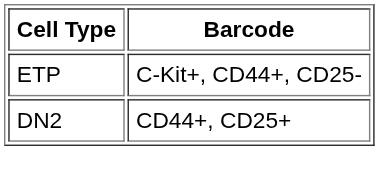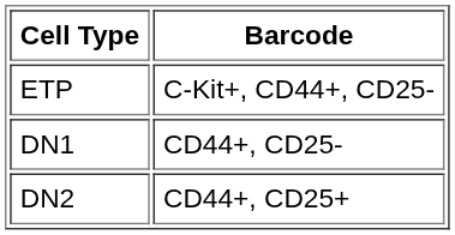 <table border="1" cellpadding="5">
 <tr>
 <th>Cell Type</th>
 <th>Barcode</th>
 </tr>
 <tr>
 <td>ETP</td>
 <td>C-Kit+, CD44+, CD25-</td>
 </tr>
 <tr>
+<td>DN1</td>
+<td>CD44+, CD25-</td>
+</tr>
+<tr>
 <td>DN2</td>
 <td>CD44+, CD25+</td>
 </tr>
 </table>
